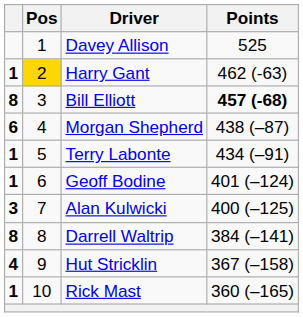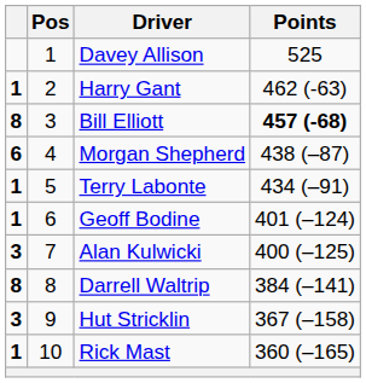 <table class="wikitable" style="font-size: 95%;">
 <tr>
 <th></th>
 <th>Pos</th>
 <th>Driver</th>
 <th>Points</th>
 </tr>
 <tr>
 <td align="left"></td>
 <td style="text-align:center;">1</td>
 <td><a href='#'>Davey Allison</a></td>
 <td style="text-align:center;">525</td>
 </tr>
 <tr>
 <td align="left"> <strong>1</strong></td>
-<td style="background: gold; text-align:center;">2</td>
+<td style="text-align:center;">2</td>
 <td><a href='#'>Harry Gant</a></td>
 <td style="text-align:center;">462 (-63)</td>
 </tr>
 <tr>
 <td align="left"> <strong>8</strong></td>
 <td style="text-align:center;">3</td>
 <td><a href='#'>Bill Elliott</a></td>
 <td style="text-align:center;"><strong>457 (-68)</strong></td>
 </tr>
 <tr>
 <td align="left"> <strong>6</strong></td>
 <td style="text-align:center;">4</td>
 <td><a href='#'>Morgan Shepherd</a></td>
 <td style="text-align:center;">438 (–87)</td>
 </tr>
 <tr>
 <td align="left"> <strong>1</strong></td>
 <td style="text-align:center;">5</td>
 <td><a href='#'>Terry Labonte</a></td>
 <td style="text-align:center;">434 (–91)</td>
 </tr>
 <tr>
 <td align="left"> <strong>1</strong></td>
 <td style="text-align:center;">6</td>
 <td><a href='#'>Geoff Bodine</a></td>
 <td style="text-align:center;">401 (–124)</td>
 </tr>
 <tr>
 <td align="left">  <strong>3</strong></td>
 <td style="text-align:center;">7</td>
 <td><a href='#'>Alan Kulwicki</a></td>
 <td style="text-align:center;">400 (–125)</td>
 </tr>
 <tr>
 <td align="left"> <strong>8</strong></td>
 <td style="text-align:center;">8</td>
 <td><a href='#'>Darrell Waltrip</a></td>
 <td style="text-align:center;">384 (–141)</td>
 </tr>
 <tr>
-<td align="left"> <strong>4</strong></td>
+<td align="left"> <strong>3</strong></td>
 <td style="text-align:center;">9</td>
 <td><a href='#'>Hut Stricklin</a></td>
 <td style="text-align:center;">367 (–158)</td>
 </tr>
 <tr>
 <td align="left"> <strong>1</strong></td>
 <td style="text-align:center;">10</td>
 <td><a href='#'>Rick Mast</a></td>
 <td style="text-align:center;">360 (–165)</td>
 </tr>
 <tr class="sortbottom">
 <th colspan="9"></th>
 </tr>
 </table>
